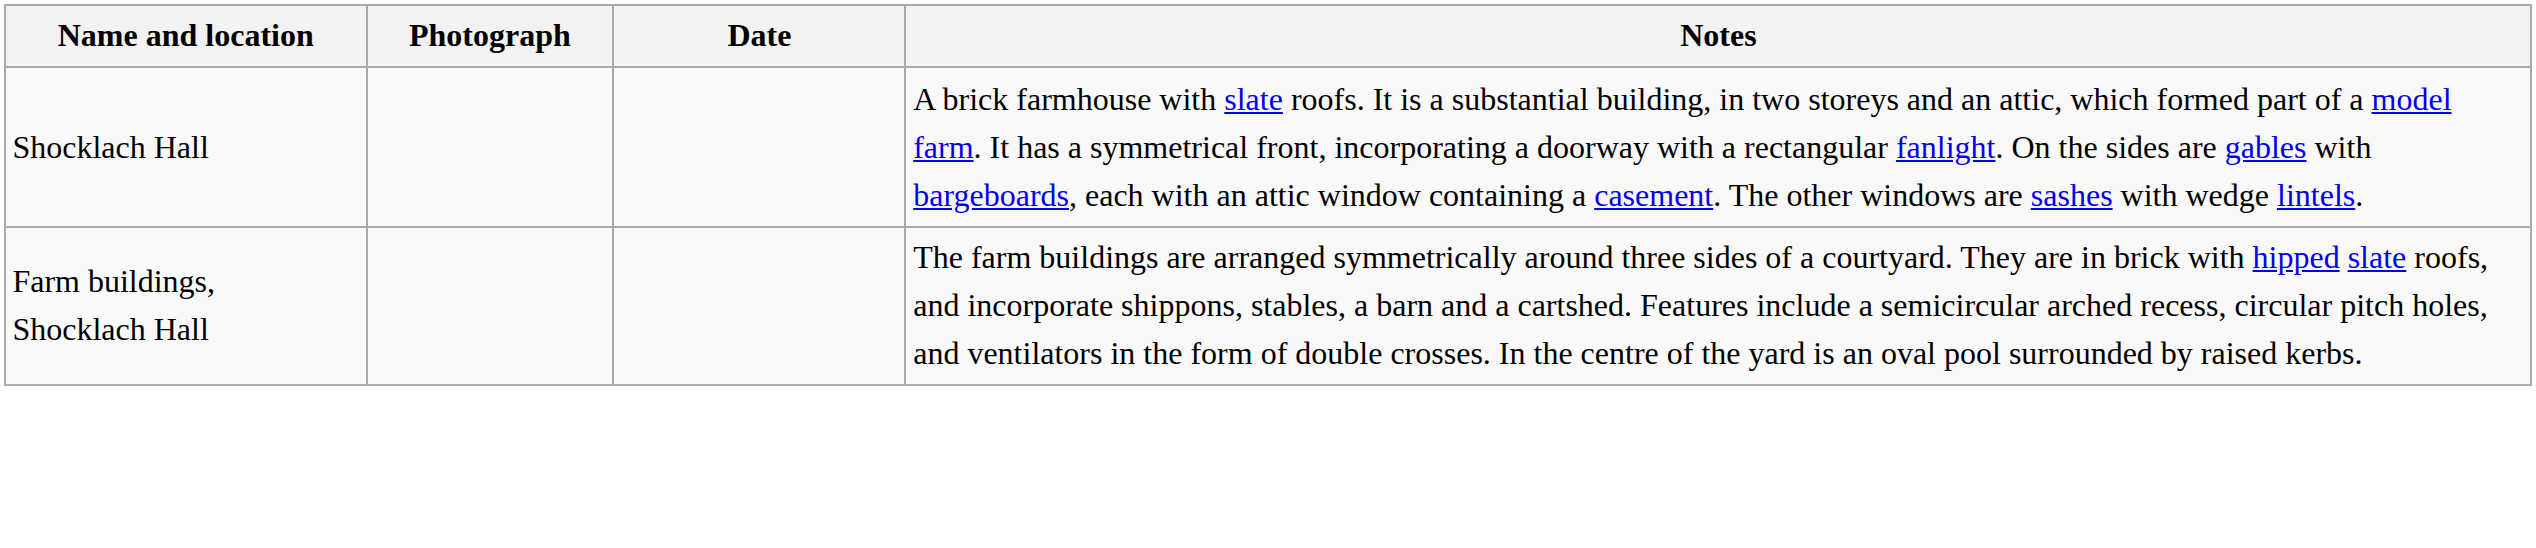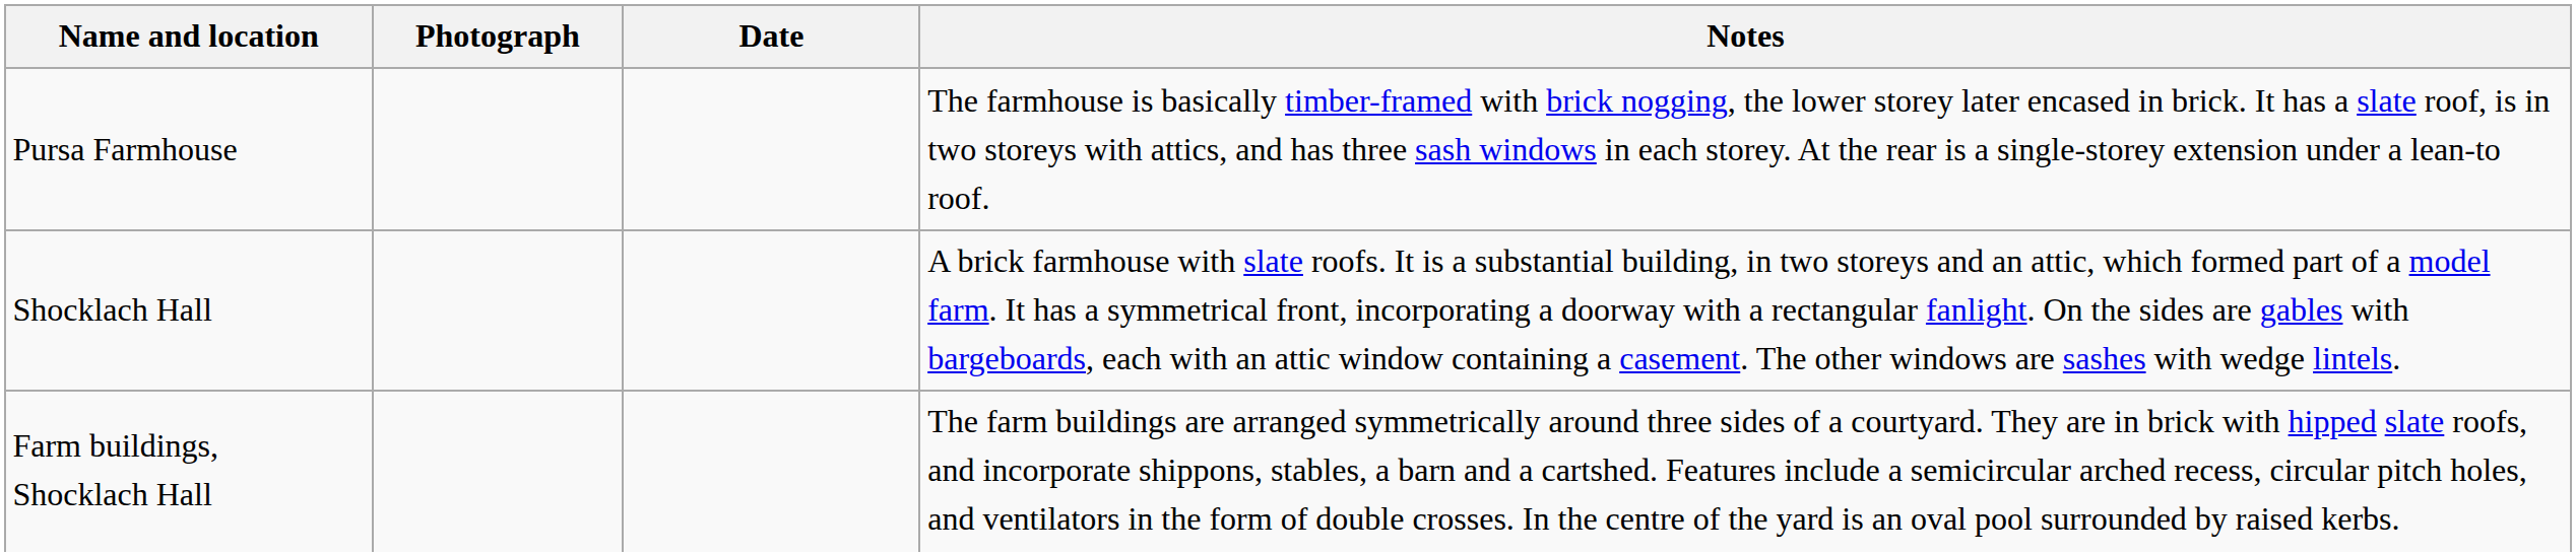 <table class="wikitable sortable plainrowheaders" style="width:100%;border:0px;text-align:left;line-height:150%;">
 <tr>
 <th scope="col"  style="width:150px">Name and location</th>
 <th scope="col"  style="width:100px" class="unsortable">Photograph</th>
 <th scope="col"  style="width:120px">Date</th>
 <th scope="col"  style="width:700px" class="unsortable">Notes</th>
+</tr>
+<tr>
+<td>Pursa Farmhouse<br><small></small></td>
+<td></td>
+<td align="center"></td>
+<td>The farmhouse is basically <a href='#'>timber-framed</a> with <a href='#'>brick nogging</a>, the lower storey later encased in brick.  It has a <a href='#'>slate</a> roof, is in two storeys with attics, and has three <a href='#'>sash windows</a> in each storey.  At the rear is a single-storey extension under a lean-to roof.</td>
 </tr>
 <tr>
 <td>Shocklach Hall<br><small></small></td>
 <td></td>
 <td align="center"></td>
 <td>A brick farmhouse with <a href='#'>slate</a> roofs.  It is a substantial building, in two storeys and an attic, which formed part of a <a href='#'>model farm</a>.  It has a symmetrical front, incorporating a doorway with a rectangular <a href='#'>fanlight</a>.  On the sides are <a href='#'>gables</a> with <a href='#'>bargeboards</a>, each with an attic window containing a <a href='#'>casement</a>.  The other windows are <a href='#'>sashes</a> with wedge <a href='#'>lintels</a>.</td>
 </tr>
 <tr>
 <td>Farm buildings,<br>Shocklach Hall<br><small></small></td>
 <td></td>
 <td align="center"></td>
 <td>The farm buildings are arranged symmetrically around three sides of a courtyard.  They are in brick with <a href='#'>hipped</a> <a href='#'>slate</a> roofs, and incorporate shippons, stables, a barn and a cartshed.  Features include a semicircular arched recess, circular pitch holes, and ventilators in the form of double crosses.  In the centre of the yard is an oval pool surrounded by raised kerbs.</td>
 </tr>
 <tr>
 </tr>
 </table>
